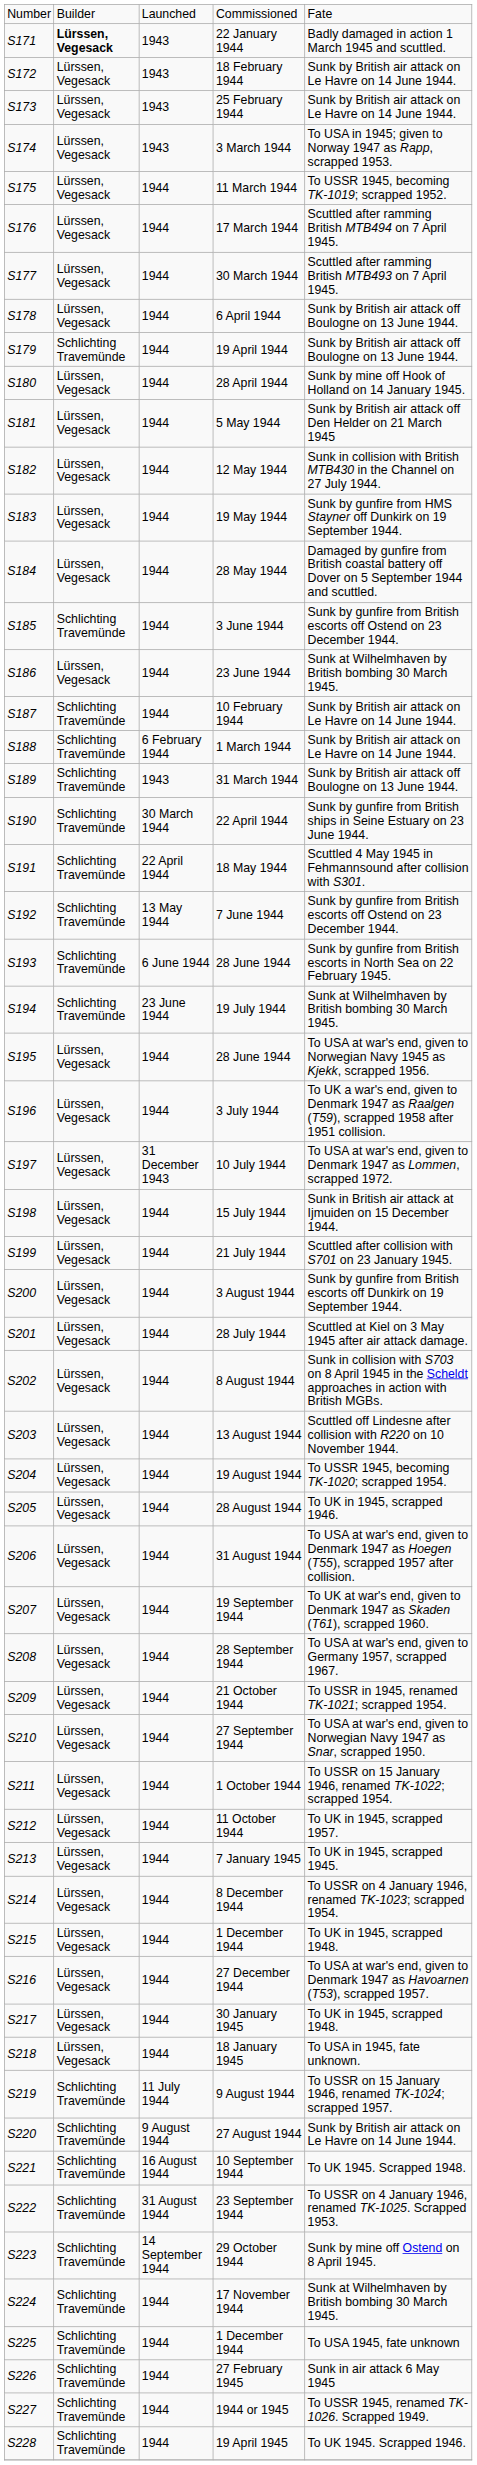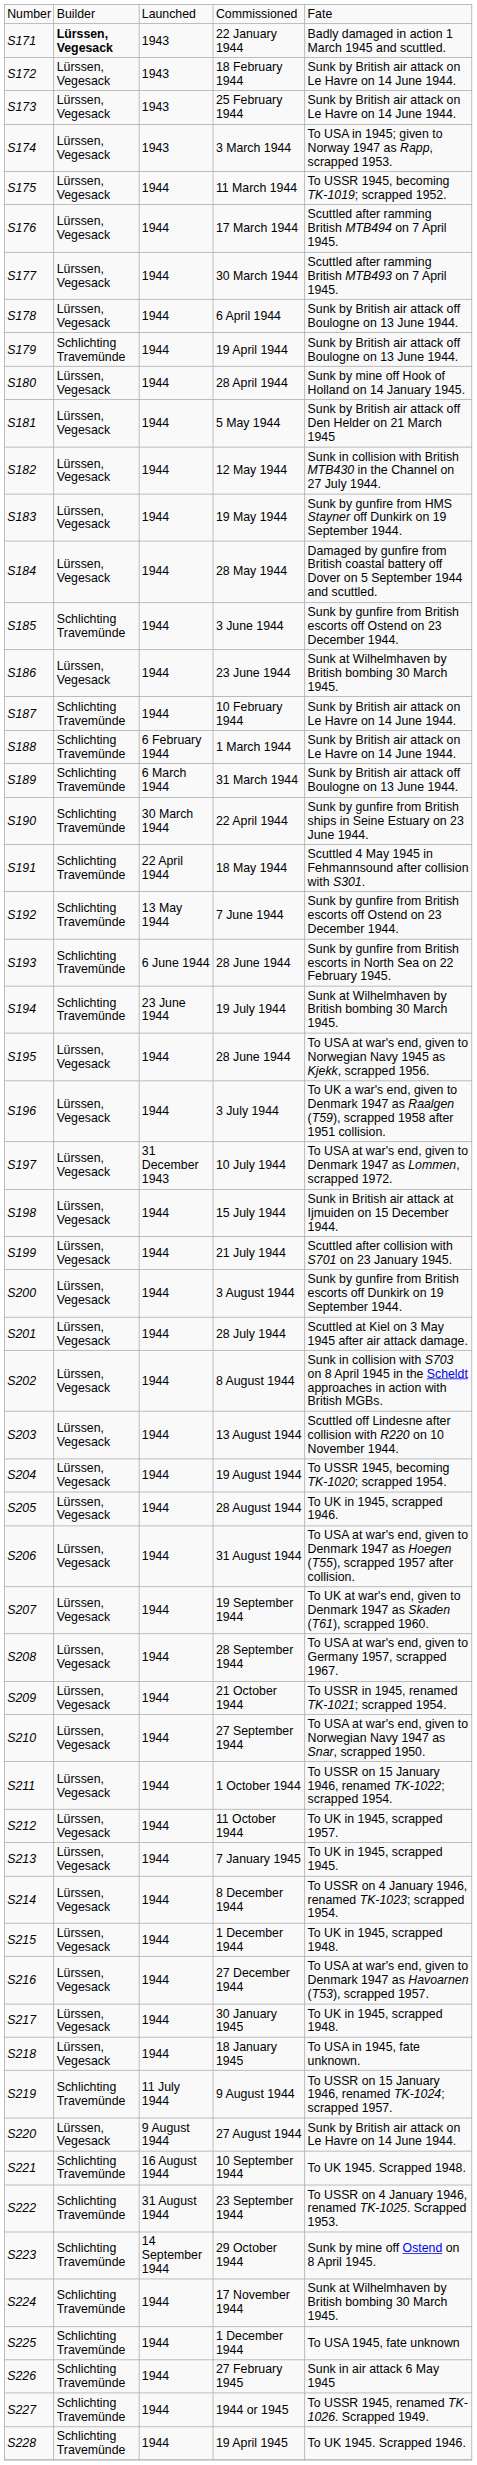 <table class="wikitable" style="text-align:left">
 <tr>
 <td>Number</td>
 <td>Builder</td>
 <td>Launched</td>
 <td>Commissioned</td>
 <td>Fate</td>
 </tr>
 <tr>
 <td><em>S171</em></td>
 <td><strong>Lürssen, Vegesack</strong></td>
 <td>1943</td>
 <td>22 January 1944</td>
 <td>Badly damaged in action 1 March 1945 and scuttled.</td>
 </tr>
 <tr>
 <td><em>S172</em></td>
 <td>Lürssen, Vegesack</td>
 <td>1943</td>
 <td>18 February 1944</td>
 <td>Sunk by British air attack on Le Havre on 14 June 1944.</td>
 </tr>
 <tr>
 <td><em>S173</em></td>
 <td>Lürssen, Vegesack</td>
 <td>1943</td>
 <td>25 February 1944</td>
 <td>Sunk by British air attack on Le Havre on 14 June 1944.</td>
 </tr>
 <tr>
 <td><em>S174</em></td>
 <td>Lürssen, Vegesack</td>
 <td>1943</td>
 <td>3 March 1944</td>
 <td>To USA in 1945; given to Norway 1947 as <em>Rapp</em>, scrapped 1953.</td>
 </tr>
 <tr>
 <td><em>S175</em></td>
 <td>Lürssen, Vegesack</td>
 <td>1944</td>
 <td>11 March 1944</td>
 <td>To USSR 1945, becoming <em>TK-1019</em>; scrapped 1952.</td>
 </tr>
 <tr>
 <td><em>S176</em></td>
 <td>Lürssen, Vegesack</td>
 <td>1944</td>
 <td>17 March 1944</td>
 <td>Scuttled after ramming British <em>MTB494</em> on 7 April 1945.</td>
 </tr>
 <tr>
 <td><em>S177</em></td>
 <td>Lürssen, Vegesack</td>
 <td>1944</td>
 <td>30 March 1944</td>
 <td>Scuttled after ramming British <em>MTB493</em> on 7 April 1945.</td>
 </tr>
 <tr>
 <td><em>S178</em></td>
 <td>Lürssen, Vegesack</td>
 <td>1944</td>
 <td>6 April 1944</td>
 <td>Sunk by British air attack off Boulogne on 13 June 1944.</td>
 </tr>
 <tr>
 <td><em>S179</em></td>
 <td>Schlichting Travemünde</td>
 <td>1944</td>
 <td>19 April 1944</td>
 <td>Sunk by British air attack off Boulogne on 13 June 1944.</td>
 </tr>
 <tr>
 <td><em>S180</em></td>
 <td>Lürssen, Vegesack</td>
 <td>1944</td>
 <td>28 April 1944</td>
 <td>Sunk by mine off Hook of Holland on 14 January 1945.</td>
 </tr>
 <tr>
 <td><em>S181</em></td>
 <td>Lürssen, Vegesack</td>
 <td>1944</td>
 <td>5 May 1944</td>
 <td>Sunk by British air attack off Den Helder on 21 March 1945</td>
 </tr>
 <tr>
 <td><em>S182</em></td>
 <td>Lürssen, Vegesack</td>
 <td>1944</td>
 <td>12 May 1944</td>
 <td>Sunk in collision with British <em>MTB430</em> in the Channel on 27 July 1944.</td>
 </tr>
 <tr>
 <td><em>S183</em></td>
 <td>Lürssen, Vegesack</td>
 <td>1944</td>
 <td>19 May 1944</td>
 <td>Sunk by gunfire from HMS <em>Stayner</em> off Dunkirk on 19 September 1944.</td>
 </tr>
 <tr>
 <td><em>S184</em></td>
 <td>Lürssen, Vegesack</td>
 <td>1944</td>
 <td>28 May 1944</td>
 <td>Damaged by gunfire from British coastal battery off Dover on 5 September 1944 and scuttled.</td>
 </tr>
 <tr>
 <td><em>S185</em></td>
 <td>Schlichting Travemünde</td>
 <td>1944</td>
 <td>3 June 1944</td>
 <td>Sunk by gunfire from British escorts off Ostend on 23 December 1944.</td>
 </tr>
 <tr>
 <td><em>S186</em></td>
 <td>Lürssen, Vegesack</td>
 <td>1944</td>
 <td>23 June 1944</td>
 <td>Sunk at Wilhelmhaven by British bombing 30 March 1945.</td>
 </tr>
 <tr>
 <td><em>S187</em></td>
 <td>Schlichting Travemünde</td>
 <td>1944</td>
 <td>10 February 1944</td>
 <td>Sunk by British air attack on Le Havre on 14 June 1944.</td>
 </tr>
 <tr>
 <td><em>S188</em></td>
 <td>Schlichting Travemünde</td>
 <td>6 February 1944</td>
 <td>1 March 1944</td>
 <td>Sunk by British air attack on Le Havre on 14 June 1944.</td>
 </tr>
 <tr>
 <td><em>S189</em></td>
 <td>Schlichting Travemünde</td>
-<td>1943</td>
+<td>6 March 1944</td>
 <td>31 March 1944</td>
 <td>Sunk by British air attack off Boulogne on 13 June 1944.</td>
 </tr>
 <tr>
 <td><em>S190</em></td>
 <td>Schlichting Travemünde</td>
 <td>30 March 1944</td>
 <td>22 April 1944</td>
 <td>Sunk by gunfire from British ships in Seine Estuary on 23 June 1944.</td>
 </tr>
 <tr>
 <td><em>S191</em></td>
 <td>Schlichting Travemünde</td>
 <td>22 April 1944</td>
 <td>18 May 1944</td>
 <td>Scuttled 4 May 1945 in Fehmannsound after collision with <em>S301</em>.</td>
 </tr>
 <tr>
 <td><em>S192</em></td>
 <td>Schlichting Travemünde</td>
 <td>13 May 1944</td>
 <td>7 June 1944</td>
 <td>Sunk by gunfire from British escorts off Ostend on 23 December 1944.</td>
 </tr>
 <tr>
 <td><em>S193</em></td>
 <td>Schlichting Travemünde</td>
 <td>6 June 1944</td>
 <td>28 June 1944</td>
 <td>Sunk by gunfire from British escorts in North Sea on 22 February 1945.</td>
 </tr>
 <tr>
 <td><em>S194</em></td>
 <td>Schlichting Travemünde</td>
 <td>23 June 1944</td>
 <td>19 July 1944</td>
 <td>Sunk at Wilhelmhaven by British bombing 30 March 1945.</td>
 </tr>
 <tr>
 <td><em>S195</em></td>
 <td>Lürssen, Vegesack</td>
 <td>1944</td>
 <td>28 June 1944</td>
 <td>To USA at war's end, given to Norwegian Navy 1945 as <em>Kjekk</em>, scrapped 1956.</td>
 </tr>
 <tr>
 <td><em>S196</em></td>
 <td>Lürssen, Vegesack</td>
 <td>1944</td>
 <td>3 July 1944</td>
 <td>To UK a war's end, given to Denmark 1947 as <em>Raalgen</em> (<em>T59</em>), scrapped 1958 after 1951 collision.</td>
 </tr>
 <tr>
 <td><em>S197</em></td>
 <td>Lürssen, Vegesack</td>
 <td>31 December 1943</td>
 <td>10 July 1944</td>
 <td>To USA at war's end, given to Denmark 1947 as <em>Lommen</em>, scrapped 1972.</td>
 </tr>
 <tr>
 <td><em>S198</em></td>
 <td>Lürssen, Vegesack</td>
 <td>1944</td>
 <td>15 July 1944</td>
 <td>Sunk in British air attack at Ijmuiden on 15 December 1944.</td>
 </tr>
 <tr>
 <td><em>S199</em></td>
 <td>Lürssen, Vegesack</td>
 <td>1944</td>
 <td>21 July 1944</td>
 <td>Scuttled after collision with <em>S701</em> on 23 January 1945.</td>
 </tr>
 <tr>
 <td><em>S200</em></td>
 <td>Lürssen, Vegesack</td>
 <td>1944</td>
 <td>3 August 1944</td>
 <td>Sunk by gunfire from British escorts off Dunkirk on 19 September 1944.</td>
 </tr>
 <tr>
 <td><em>S201</em></td>
 <td>Lürssen, Vegesack</td>
 <td>1944</td>
 <td>28 July 1944</td>
 <td>Scuttled at Kiel on 3 May 1945 after air attack damage.</td>
 </tr>
 <tr>
 <td><em>S202</em></td>
 <td>Lürssen, Vegesack</td>
 <td>1944</td>
 <td>8 August 1944</td>
 <td>Sunk in collision with <em>S703</em> on 8 April 1945 in the <a href='#'>Scheldt</a> approaches in action with British MGBs.</td>
 </tr>
 <tr>
 <td><em>S203</em></td>
 <td>Lürssen, Vegesack</td>
 <td>1944</td>
 <td>13 August 1944</td>
 <td>Scuttled off Lindesne after collision with <em>R220</em> on 10 November 1944.</td>
 </tr>
 <tr>
 <td><em>S204</em></td>
 <td>Lürssen, Vegesack</td>
 <td>1944</td>
 <td>19 August 1944</td>
 <td>To USSR 1945, becoming <em>TK-1020</em>; scrapped 1954.</td>
 </tr>
 <tr>
 <td><em>S205</em></td>
 <td>Lürssen, Vegesack</td>
 <td>1944</td>
 <td>28 August 1944</td>
 <td>To UK in 1945, scrapped 1946.</td>
 </tr>
 <tr>
 <td><em>S206</em></td>
 <td>Lürssen, Vegesack</td>
 <td>1944</td>
 <td>31 August 1944</td>
 <td>To USA at war's end, given to Denmark 1947 as <em>Hoegen</em> (<em>T55</em>), scrapped 1957 after collision.</td>
 </tr>
 <tr>
 <td><em>S207</em></td>
 <td>Lürssen, Vegesack</td>
 <td>1944</td>
 <td>19 September 1944</td>
 <td>To UK at war's end, given to Denmark 1947 as <em>Skaden</em> (<em>T61</em>), scrapped 1960.</td>
 </tr>
 <tr>
 <td><em>S208</em></td>
 <td>Lürssen, Vegesack</td>
 <td>1944</td>
 <td>28 September 1944</td>
 <td>To USA at war's end, given to Germany 1957, scrapped 1967.</td>
 </tr>
 <tr>
 <td><em>S209</em></td>
 <td>Lürssen, Vegesack</td>
 <td>1944</td>
 <td>21 October 1944</td>
 <td>To USSR in 1945, renamed <em>TK-1021</em>; scrapped 1954.</td>
 </tr>
 <tr>
 <td><em>S210</em></td>
 <td>Lürssen, Vegesack</td>
 <td>1944</td>
 <td>27 September 1944</td>
 <td>To USA at war's end, given to Norwegian Navy 1947 as <em>Snar</em>, scrapped 1950.</td>
 </tr>
 <tr>
 <td><em>S211</em></td>
 <td>Lürssen, Vegesack</td>
 <td>1944</td>
 <td>1 October 1944</td>
 <td>To USSR on 15 January 1946, renamed <em>TK-1022</em>; scrapped 1954.</td>
 </tr>
 <tr>
 <td><em>S212</em></td>
 <td>Lürssen, Vegesack</td>
 <td>1944</td>
 <td>11 October 1944</td>
 <td>To UK in 1945, scrapped 1957.</td>
 </tr>
 <tr>
 <td><em>S213</em></td>
 <td>Lürssen, Vegesack</td>
 <td>1944</td>
 <td>7 January 1945</td>
 <td>To UK in 1945, scrapped 1945.</td>
 </tr>
 <tr>
 <td><em>S214</em></td>
 <td>Lürssen, Vegesack</td>
 <td>1944</td>
 <td>8 December 1944</td>
 <td>To USSR on 4 January 1946, renamed <em>TK-1023</em>; scrapped 1954.</td>
 </tr>
 <tr>
 <td><em>S215</em></td>
 <td>Lürssen, Vegesack</td>
 <td>1944</td>
 <td>1 December 1944</td>
 <td>To UK in 1945, scrapped 1948.</td>
 </tr>
 <tr>
 <td><em>S216</em></td>
 <td>Lürssen, Vegesack</td>
 <td>1944</td>
 <td>27 December 1944</td>
 <td>To USA at war's end, given to Denmark 1947 as <em>Havoarnen</em> (<em>T53</em>), scrapped 1957.</td>
 </tr>
 <tr>
 <td><em>S217</em></td>
 <td>Lürssen, Vegesack</td>
 <td>1944</td>
 <td>30 January 1945</td>
 <td>To UK in 1945, scrapped 1948.</td>
 </tr>
 <tr>
 <td><em>S218</em></td>
 <td>Lürssen, Vegesack</td>
 <td>1944</td>
 <td>18 January 1945</td>
 <td>To USA in 1945, fate unknown.</td>
 </tr>
 <tr>
 <td><em>S219</em></td>
 <td>Schlichting Travemünde</td>
 <td>11 July 1944</td>
 <td>9 August 1944</td>
 <td>To USSR on 15 January 1946, renamed <em>TK-1024</em>; scrapped 1957.</td>
 </tr>
 <tr>
 <td><em>S220</em></td>
-<td>Schlichting Travemünde</td>
+<td>Lürssen, Vegesack</td>
 <td>9 August 1944</td>
 <td>27 August 1944</td>
 <td>Sunk by British air attack on Le Havre on 14 June 1944.</td>
 </tr>
 <tr>
 <td><em>S221</em></td>
 <td>Schlichting Travemünde</td>
 <td>16 August 1944</td>
 <td>10 September 1944</td>
 <td>To UK 1945. Scrapped 1948.</td>
 </tr>
 <tr>
 <td><em>S222</em></td>
 <td>Schlichting Travemünde</td>
 <td>31 August 1944</td>
 <td>23 September 1944</td>
 <td>To USSR on 4 January 1946, renamed <em>TK-1025</em>. Scrapped 1953.</td>
 </tr>
 <tr>
 <td><em>S223</em></td>
 <td>Schlichting Travemünde</td>
 <td>14 September 1944</td>
 <td>29 October 1944</td>
 <td>Sunk by mine off <a href='#'>Ostend</a> on 8 April 1945.</td>
 </tr>
 <tr>
 <td><em>S224</em></td>
 <td>Schlichting Travemünde</td>
 <td>1944</td>
 <td>17 November 1944</td>
 <td>Sunk at Wilhelmhaven by British bombing 30 March 1945.</td>
 </tr>
 <tr>
 <td><em>S225</em></td>
 <td>Schlichting Travemünde</td>
 <td>1944</td>
 <td>1 December 1944</td>
 <td>To USA 1945, fate unknown</td>
 </tr>
 <tr>
 <td><em>S226</em></td>
 <td>Schlichting Travemünde</td>
 <td>1944</td>
 <td>27 February 1945</td>
 <td>Sunk in air attack 6 May 1945</td>
 </tr>
 <tr>
 <td><em>S227</em></td>
 <td>Schlichting Travemünde</td>
 <td>1944</td>
 <td>1944 or 1945</td>
 <td>To USSR 1945, renamed <em>TK-1026</em>. Scrapped 1949.</td>
 </tr>
 <tr>
 <td><em>S228</em></td>
 <td>Schlichting Travemünde</td>
 <td>1944</td>
 <td>19 April 1945</td>
 <td>To UK 1945. Scrapped 1946.</td>
 </tr>
 <tr>
 </tr>
 </table>
